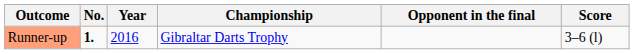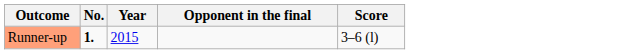 <table class="sortable wikitable">
 <tr>
 <th style="width:80px;">Outcome</th>
 <th style="width:20px;">No.</th>
 <th style="width:50px;">Year</th>
-<th style="width:250px;">Championship</th>
 <th style="width:200px;">Opponent in the final</th>
 <th style="width:70px;">Score</th>
 </tr>
 <tr style>
 <td style="background:#ffa07a;">Runner-up</td>
 <td><strong>1.</strong></td>
-<td><a href='#'>2016</a></td>
-<td><a href='#'>Gibraltar Darts Trophy</a></td>
+<td><a href='#'>2015</a></td>
 <td></td>
 <td>3–6 (l)</td>
 </tr>
 </table>
